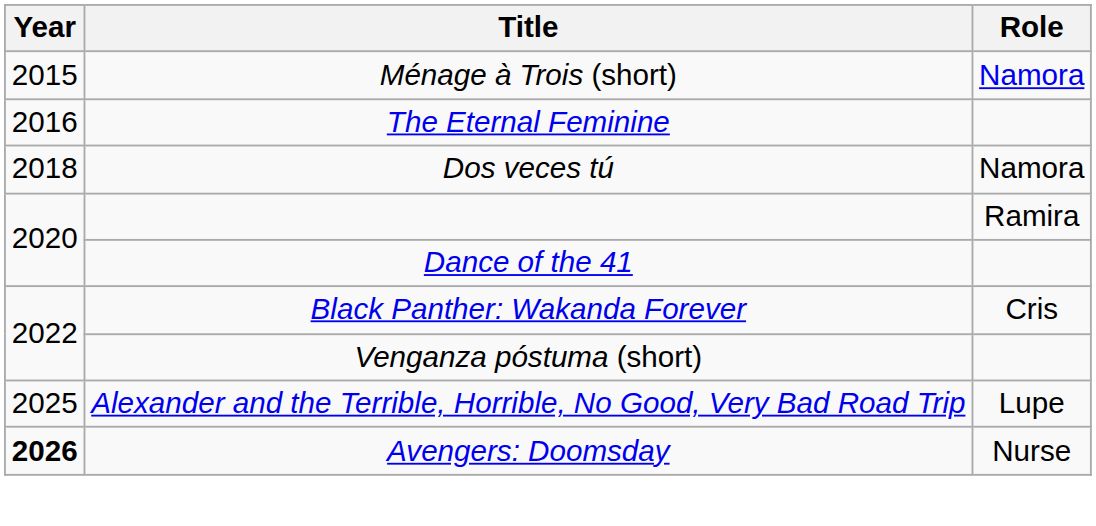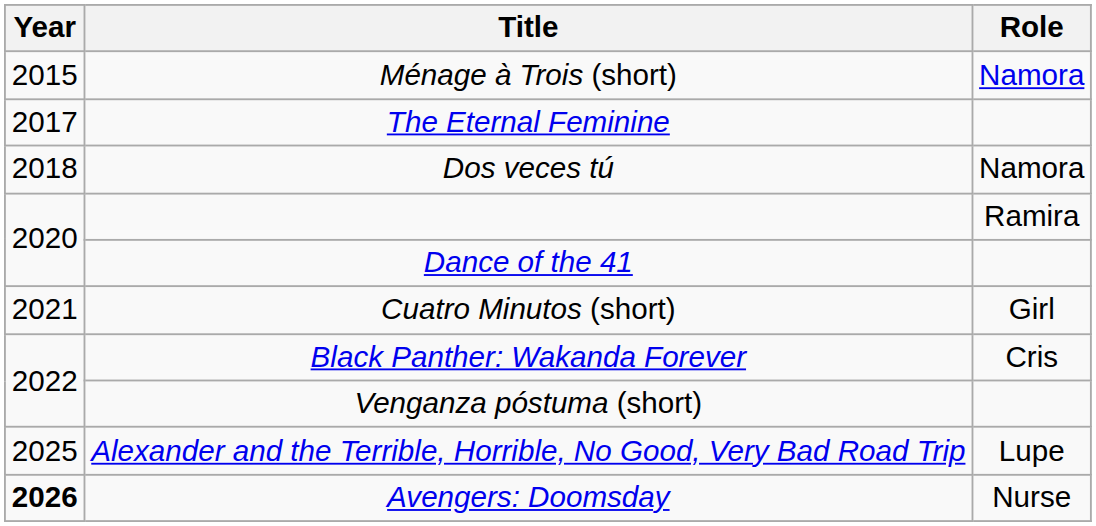 <table class="wikitable plainrowheaders" style="text-align:center;" border="1">
 <tr>
 <th>Year</th>
 <th>Title</th>
 <th>Role</th>
 </tr>
 <tr>
 <td>2015</td>
 <td><em>Ménage à Trois</em> (short)</td>
 <td><a href='#'>Namora</a></td>
 </tr>
 <tr>
-<td>2016</td>
+<td>2017</td>
 <td><em><a href='#'>The Eternal Feminine</a></em></td>
 <td></td>
 </tr>
 <tr>
 <td>2018</td>
 <td><em>Dos veces tú</em></td>
 <td>Namora</td>
 </tr>
 <tr>
 <td rowspan=2>2020</td>
 <td><em></em></td>
 <td>Ramira</td>
 </tr>
 <tr>
 <td><em><a href='#'>Dance of the 41</a></em></td>
 <td></td>
+</tr>
+<tr>
+<td>2021</td>
+<td><em>Cuatro Minutos</em> (short)</td>
+<td>Girl</td>
 </tr>
 <tr>
 <td rowspan=2>2022</td>
 <td><em><a href='#'>Black Panther: Wakanda Forever</a></em></td>
 <td>Cris</td>
 </tr>
 <tr>
 <td><em>Venganza póstuma</em> (short)</td>
 <td></td>
 </tr>
 <tr>
 <td>2025</td>
 <td><em><a href='#'>Alexander and the Terrible, Horrible, No Good, Very Bad Road Trip</a></em></td>
 <td>Lupe</td>
 </tr>
 <tr>
 <td><strong>2026</strong></td>
 <td><em><a href='#'>Avengers: Doomsday</a></em></td>
 <td>Nurse</td>
 </tr>
 </table>
